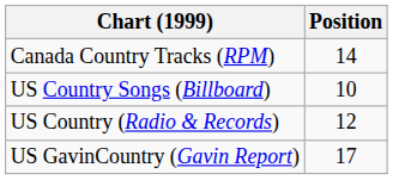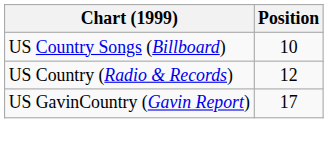 <table class="wikitable sortable">
 <tr>
 <th scope="col">Chart (1999)</th>
 <th scope="col">Position</th>
-</tr>
-<tr>
-<td>Canada Country Tracks (<em><a href='#'>RPM</a></em>)</td>
-<td align="center">14</td>
 </tr>
 <tr>
 <td>US <a href='#'>Country Songs</a> (<em><a href='#'>Billboard</a></em>)</td>
 <td align="center">10</td>
 </tr>
 <tr>
 <td>US Country (<em><a href='#'>Radio & Records</a></em>)</td>
 <td align="center">12</td>
 </tr>
 <tr>
 <td>US GavinCountry (<em><a href='#'>Gavin Report</a></em>)</td>
 <td align="center">17</td>
 </tr>
 </table>
